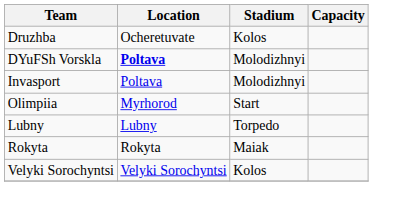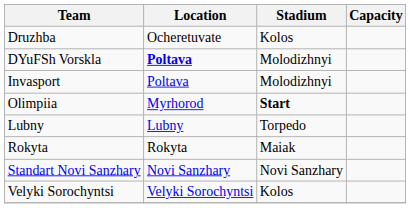 <table class="wikitable sortable">
 <tr>
 <th>Team</th>
 <th>Location</th>
 <th>Stadium</th>
 <th>Capacity</th>
 </tr>
 <tr>
 <td>Druzhba</td>
 <td>Ocheretuvate</td>
 <td>Kolos</td>
 <td style="text-align:center"></td>
 </tr>
 <tr>
 <td>DYuFSh Vorskla</td>
 <td><strong><a href='#'>Poltava</a></strong></td>
 <td>Molodizhnyi</td>
 <td style="text-align:center"></td>
 </tr>
 <tr>
 <td>Invasport</td>
 <td><a href='#'>Poltava</a></td>
 <td>Molodizhnyi</td>
 <td style="text-align:center"></td>
 </tr>
 <tr>
 <td>Olimpiia</td>
 <td><a href='#'>Myrhorod</a></td>
-<td>Start</td>
+<td><strong>Start</strong></td>
 <td style="text-align:center"></td>
 </tr>
 <tr>
 <td>Lubny</td>
 <td><a href='#'>Lubny</a></td>
 <td>Torpedo</td>
 <td style="text-align:center"></td>
 </tr>
 <tr>
 <td>Rokyta</td>
 <td>Rokyta</td>
 <td>Maiak</td>
 <td style="text-align:center"></td>
 </tr>
 <tr>
+<td><a href='#'>Standart Novi Sanzhary</a></td>
+<td><a href='#'>Novi Sanzhary</a></td>
+<td>Novi Sanzhary</td>
+<td style="text-align:center"></td>
+</tr>
+<tr>
 <td>Velyki Sorochyntsi</td>
 <td><a href='#'>Velyki Sorochyntsi</a></td>
 <td>Kolos</td>
 <td style="text-align:center"></td>
 </tr>
 <tr>
 </tr>
 </table>
